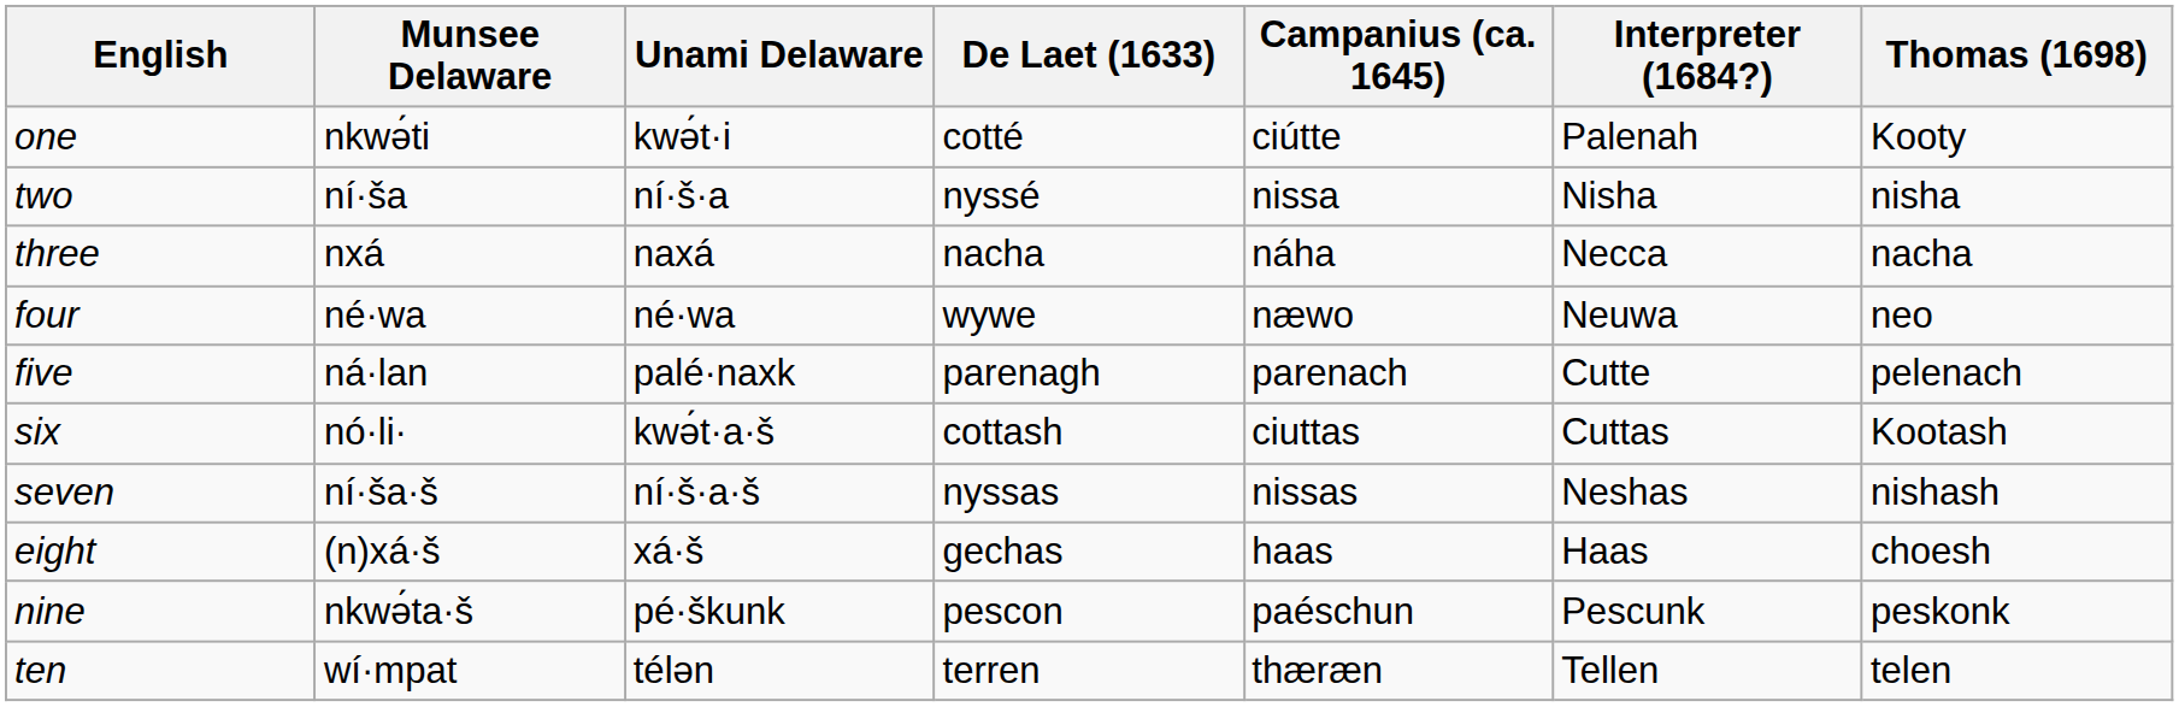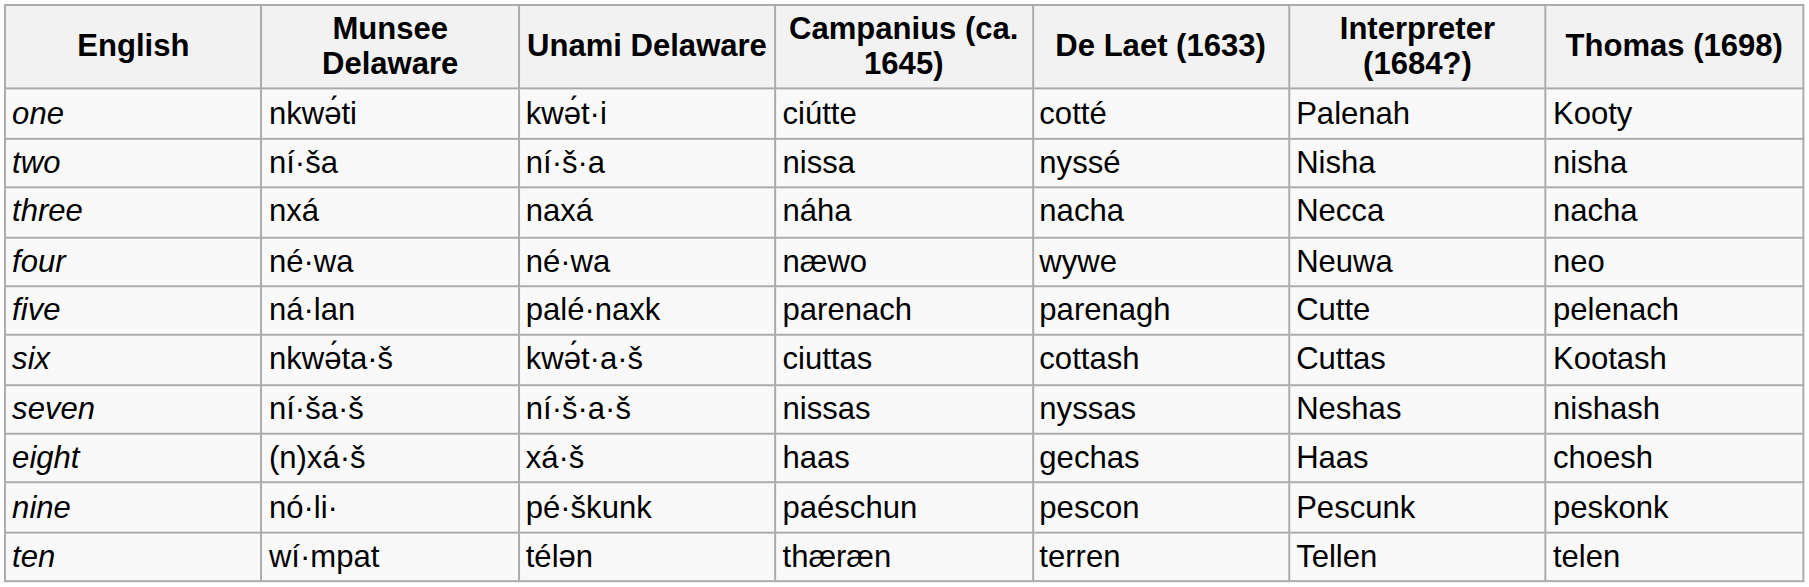 <table class="wikitable" align="center">
 <tr>
 <th width = "125"><strong>English</strong></th>
 <th width = "125"><strong>Munsee Delaware</strong></th>
 <th width = "125"><strong>Unami Delaware</strong></th>
+<th width = "125"><strong>Campanius (ca. 1645)</strong></th>
 <th width = "125"><strong>De Laet (1633)</strong></th>
-<th width = "125"><strong>Campanius (ca. 1645)</strong></th>
 <th width = "125"><strong>Interpreter (1684?)</strong></th>
 <th width = "125"><strong>Thomas (1698)</strong></th>
 </tr>
 <tr>
 <td><em>one</em></td>
 <td>nkwə́ti</td>
 <td>kwə́t·i</td>
+<td>ciútte</td>
 <td>cotté</td>
-<td>ciútte</td>
 <td>Palenah</td>
 <td>Kooty</td>
 </tr>
 <tr>
 <td><em>two</em></td>
 <td>ní·ša</td>
 <td>ní·š·a</td>
+<td>nissa</td>
 <td>nyssé</td>
-<td>nissa</td>
 <td>Nisha</td>
 <td>nisha</td>
 </tr>
 <tr>
 <td><em>three</em></td>
 <td>nxá</td>
 <td>naxá</td>
+<td>náha</td>
 <td>nacha</td>
-<td>náha</td>
 <td>Necca</td>
 <td>nacha</td>
 </tr>
 <tr>
 <td><em>four</em></td>
 <td>né·wa</td>
 <td>né·wa</td>
+<td>næwo</td>
 <td>wywe</td>
-<td>næwo</td>
 <td>Neuwa</td>
 <td>neo</td>
 </tr>
 <tr>
 <td><em>five</em></td>
 <td>ná·lan</td>
 <td>palé·naxk</td>
+<td>parenach</td>
 <td>parenagh</td>
-<td>parenach</td>
 <td>Cutte</td>
 <td>pelenach</td>
 </tr>
 <tr>
 <td><em>six</em></td>
-<td>nó·li·</td>
+<td>nkwə́ta·š</td>
 <td>kwə́t·a·š</td>
+<td>ciuttas</td>
 <td>cottash</td>
-<td>ciuttas</td>
 <td>Cuttas</td>
 <td>Kootash</td>
 </tr>
 <tr>
 <td><em>seven</em></td>
 <td>ní·ša·š</td>
 <td>ní·š·a·š</td>
+<td>nissas</td>
 <td>nyssas</td>
-<td>nissas</td>
 <td>Neshas</td>
 <td>nishash</td>
 </tr>
 <tr>
 <td><em>eight</em></td>
 <td>(n)xá·š</td>
 <td>xá·š</td>
+<td>haas</td>
 <td>gechas</td>
-<td>haas</td>
 <td>Haas</td>
 <td>choesh</td>
 </tr>
 <tr>
 <td><em>nine</em></td>
-<td>nkwə́ta·š</td>
+<td>nó·li·</td>
 <td>pé·škunk</td>
+<td>paéschun</td>
 <td>pescon</td>
-<td>paéschun</td>
 <td>Pescunk</td>
 <td>peskonk</td>
 </tr>
 <tr>
 <td><em>ten</em></td>
 <td>wí·mpat</td>
 <td>télən</td>
+<td>thæræn</td>
 <td>terren</td>
-<td>thæræn</td>
 <td>Tellen</td>
 <td>telen</td>
 </tr>
 </table>
